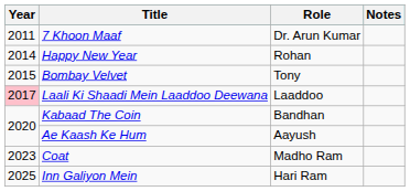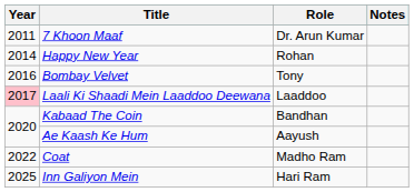 <table class="wikitable">
 <tr style="background:#0ccccc; text-align:center;">
 <th>Year</th>
 <th>Title</th>
 <th>Role</th>
 <th>Notes</th>
 </tr>
 <tr>
 <td>2011</td>
 <td><em><a href='#'>7 Khoon Maaf</a></em></td>
 <td>Dr. Arun Kumar</td>
 <td></td>
 </tr>
 <tr>
 <td>2014</td>
 <td><em><a href='#'>Happy New Year</a></em></td>
 <td>Rohan</td>
 <td></td>
 </tr>
 <tr>
-<td>2015</td>
+<td>2016</td>
 <td><em><a href='#'>Bombay Velvet</a></em></td>
 <td>Tony</td>
 <td></td>
 </tr>
 <tr>
 <td style="background: pink;">2017</td>
 <td><em><a href='#'>Laali Ki Shaadi Mein Laaddoo Deewana</a></em></td>
 <td>Laaddoo</td>
 <td></td>
 </tr>
 <tr>
 <td rowspan="2">2020</td>
 <td><em><a href='#'>Kabaad The Coin</a></em></td>
 <td>Bandhan</td>
 <td></td>
 </tr>
 <tr>
 <td><em><a href='#'>Ae Kaash Ke Hum</a></em></td>
 <td>Aayush</td>
 <td></td>
 </tr>
 <tr>
-<td>2023</td>
+<td>2022</td>
 <td><em><a href='#'>Coat</a></em></td>
 <td>Madho Ram</td>
 <td></td>
 </tr>
 <tr>
 <td>2025</td>
 <td><em><a href='#'>Inn Galiyon Mein</a></em></td>
 <td>Hari Ram</td>
 <td></td>
 </tr>
 </table>
